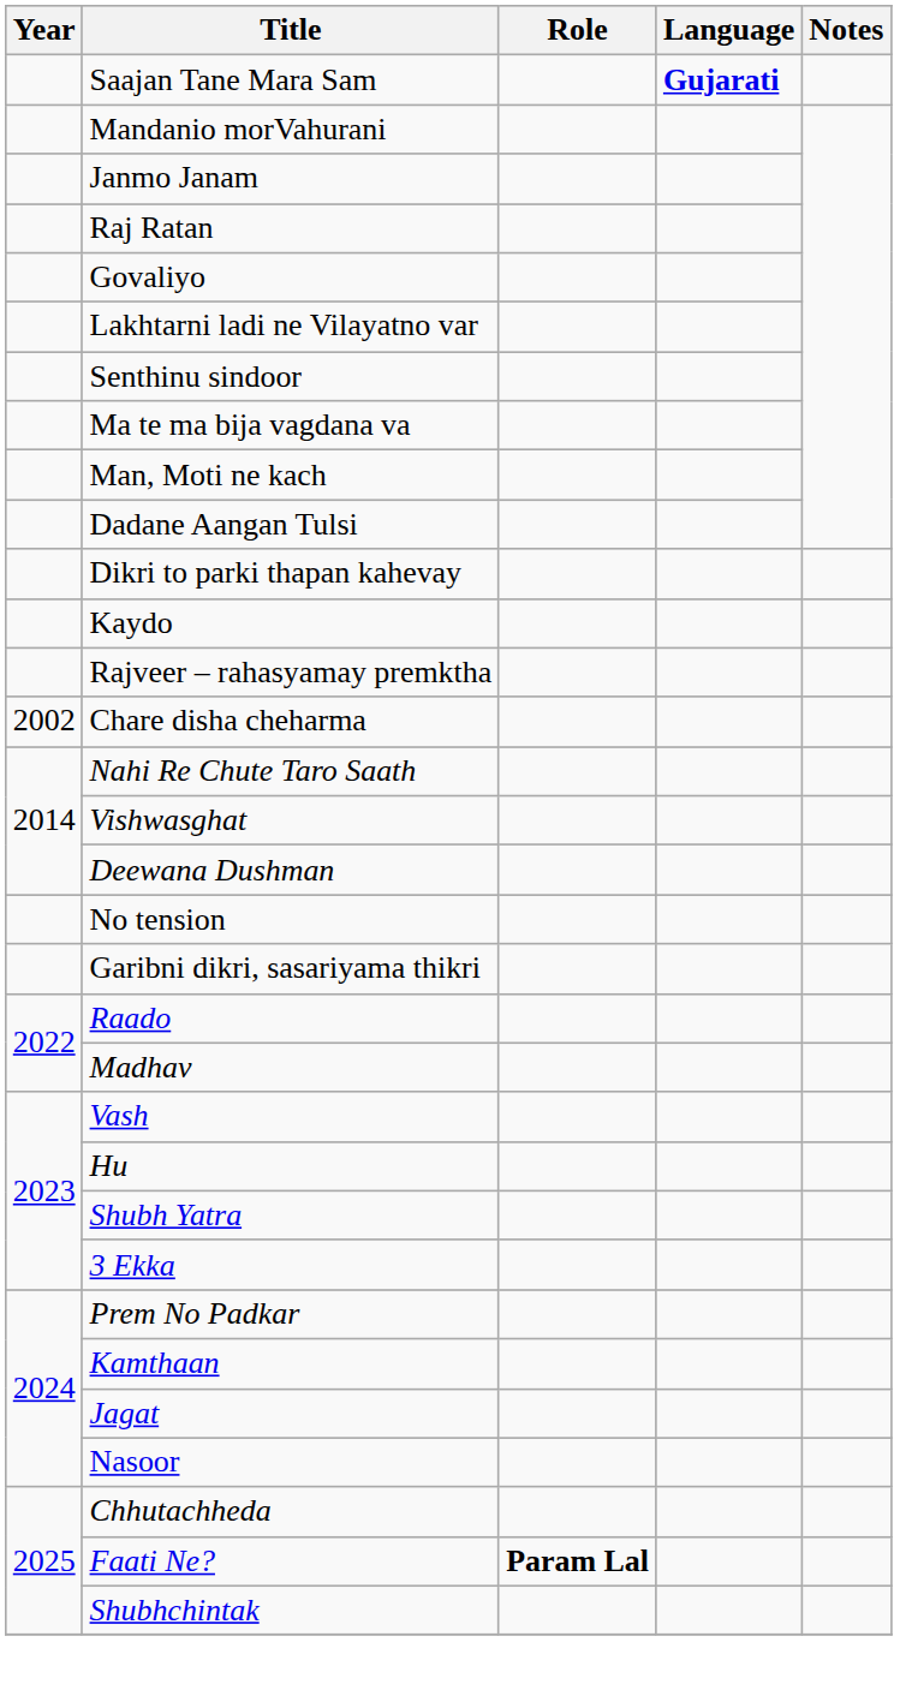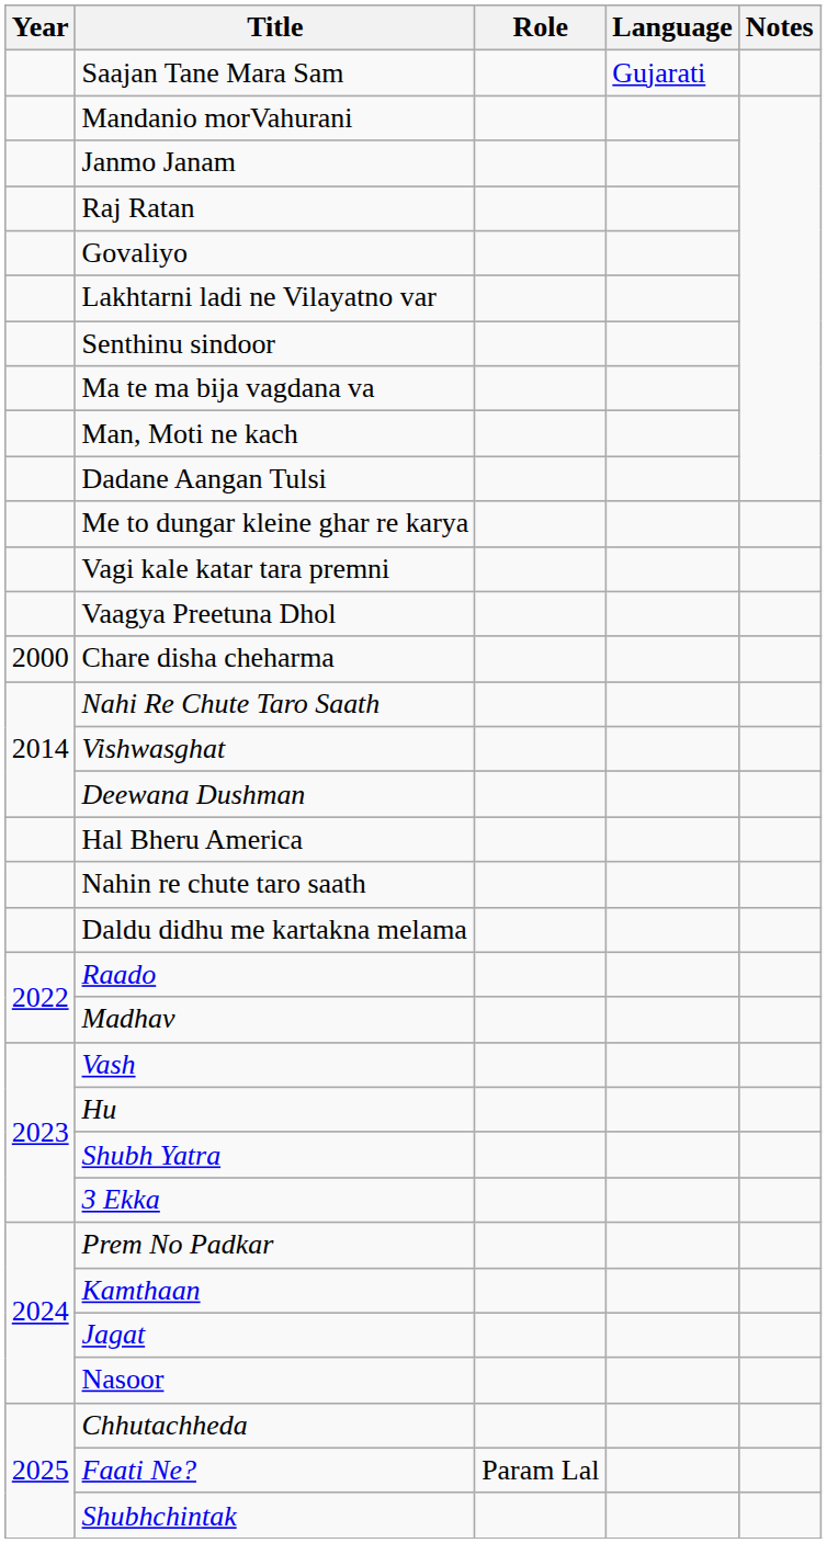 <table class="wikitable">
 <tr>
 <th>Year</th>
 <th>Title</th>
 <th>Role</th>
 <th>Language</th>
 <th>Notes</th>
 </tr>
 <tr>
 <td></td>
 <td>Saajan Tane Mara Sam</td>
 <td></td>
-<td><strong><a href='#'>Gujarati</a></strong></td>
+<td><a href='#'>Gujarati</a></td>
 <td></td>
 </tr>
 <tr>
 <td></td>
 <td>Mandanio morVahurani</td>
 <td></td>
 <td></td>
 </tr>
 <tr>
 <td></td>
 <td>Janmo Janam</td>
 <td></td>
 <td></td>
 </tr>
 <tr>
 <td></td>
 <td>Raj Ratan</td>
 <td></td>
 <td></td>
 </tr>
 <tr>
 <td></td>
 <td>Govaliyo</td>
 <td></td>
 <td></td>
 </tr>
 <tr>
 <td></td>
 <td>Lakhtarni ladi ne Vilayatno var</td>
 <td></td>
 <td></td>
 </tr>
 <tr>
 <td></td>
 <td>Senthinu sindoor</td>
 <td></td>
 <td></td>
 </tr>
 <tr>
 <td></td>
 <td>Ma te ma bija vagdana va</td>
 <td></td>
 <td></td>
 </tr>
 <tr>
 <td></td>
 <td>Man, Moti ne kach</td>
 <td></td>
 <td></td>
 </tr>
 <tr>
 <td></td>
 <td>Dadane Aangan Tulsi</td>
 <td></td>
 <td></td>
 </tr>
 <tr>
 <td></td>
-<td>Dikri to parki thapan kahevay</td>
+<td>Me to dungar kleine ghar re karya</td>
 <td></td>
 <td></td>
 <td></td>
 </tr>
 <tr>
 <td></td>
-<td>Kaydo</td>
+<td>Vagi kale katar tara premni</td>
 <td></td>
 <td></td>
 <td></td>
 </tr>
 <tr>
 <td></td>
-<td>Rajveer – rahasyamay premktha</td>
+<td>Vaagya Preetuna Dhol</td>
 <td></td>
 <td></td>
 <td></td>
 </tr>
 <tr>
-<td>2002</td>
+<td>2000</td>
 <td>Chare disha cheharma</td>
 <td></td>
 <td></td>
 <td></td>
 </tr>
 <tr>
 <td rowspan="3">2014</td>
 <td><em>Nahi Re Chute Taro Saath</em></td>
 <td></td>
 <td></td>
 <td></td>
 </tr>
 <tr>
 <td><em>Vishwasghat</em></td>
 <td></td>
 <td></td>
 <td></td>
 </tr>
 <tr>
 <td><em>Deewana Dushman</em></td>
 <td></td>
 <td></td>
 <td></td>
 </tr>
 <tr>
 <td></td>
-<td>No tension</td>
+<td>Hal Bheru America</td>
 <td></td>
 <td></td>
 <td></td>
 </tr>
 <tr>
 <td></td>
-<td>Garibni dikri, sasariyama thikri</td>
+<td>Nahin re chute taro saath</td>
+<td></td>
+<td></td>
+<td></td>
+</tr>
+<tr>
+<td></td>
+<td>Daldu didhu me kartakna melama</td>
 <td></td>
 <td></td>
 <td></td>
 </tr>
 <tr>
 <td rowspan="2"><a href='#'>2022</a></td>
 <td><em><a href='#'>Raado</a></em></td>
 <td></td>
 <td></td>
 <td></td>
 </tr>
 <tr>
 <td><em>Madhav</em></td>
 <td></td>
 <td></td>
 <td></td>
 </tr>
 <tr>
 <td rowspan="4"><a href='#'>2023</a></td>
 <td><em><a href='#'>Vash</a></em></td>
 <td></td>
 <td></td>
 <td></td>
 </tr>
 <tr>
 <td><em>Hu</em></td>
 <td></td>
 <td></td>
 <td></td>
 </tr>
 <tr>
 <td><em><a href='#'>Shubh Yatra</a></em></td>
 <td></td>
 <td></td>
 <td></td>
 </tr>
 <tr>
 <td><em><a href='#'>3 Ekka</a></em></td>
 <td></td>
 <td></td>
 <td></td>
 </tr>
 <tr>
 <td rowspan="4"><a href='#'>2024</a></td>
 <td><em>Prem No Padkar</em></td>
 <td></td>
 <td></td>
 <td></td>
 </tr>
 <tr>
 <td><em><a href='#'>Kamthaan</a></em></td>
 <td></td>
 <td></td>
 <td></td>
 </tr>
 <tr>
 <td><em><a href='#'>Jagat</a></em></td>
 <td></td>
 <td></td>
 <td></td>
 </tr>
 <tr>
 <td><a href='#'>Nasoor</a></td>
 <td></td>
 <td></td>
 <td></td>
 </tr>
 <tr>
 <td rowspan="3"><a href='#'>2025</a></td>
 <td><em>Chhutachheda</em></td>
 <td></td>
 <td></td>
 <td></td>
 </tr>
 <tr>
 <td><em><a href='#'>Faati Ne?</a></em></td>
-<td><strong>Param Lal</strong></td>
+<td>Param Lal</td>
 <td></td>
 <td></td>
 </tr>
 <tr>
 <td><em><a href='#'>Shubhchintak</a></em></td>
 <td></td>
 <td></td>
 <td></td>
 </tr>
 <tr>
 </tr>
 </table>
